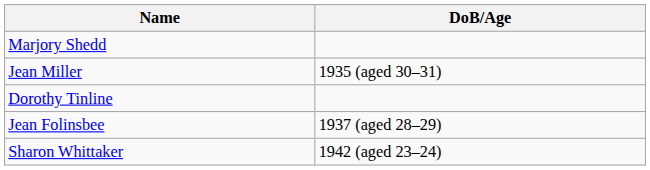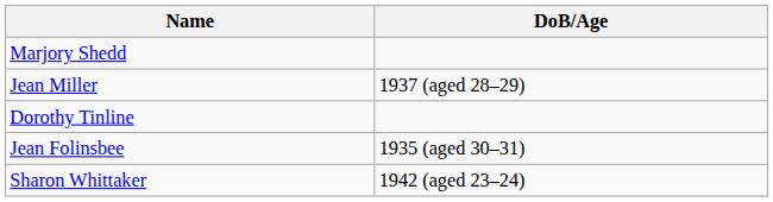 <table class="wikitable" style="width:600px; font-size:95%;">
 <tr>
 <th align="left">Name</th>
 <th align="left">DoB/Age</th>
 </tr>
 <tr>
 <td align="left"><a href='#'>Marjory Shedd</a></td>
 <td align="left"></td>
 </tr>
 <tr>
 <td align="left"><a href='#'>Jean Miller</a></td>
-<td align="left">1935 (aged 30–31)</td>
+<td align="left">1937 (aged 28–29)</td>
 </tr>
 <tr>
 <td align="left"><a href='#'>Dorothy Tinline</a></td>
 <td align="left"></td>
 </tr>
 <tr>
 <td align="left"><a href='#'>Jean Folinsbee</a></td>
-<td align="left">1937 (aged 28–29)</td>
+<td align="left">1935 (aged 30–31)</td>
 </tr>
 <tr>
 <td align="left"><a href='#'>Sharon Whittaker</a></td>
 <td align="left">1942 (aged 23–24)</td>
 </tr>
 </table>
